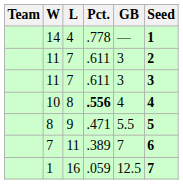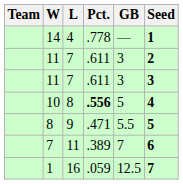 <table class=wikitable>
 <tr>
 <th>Team</th>
 <th>W</th>
 <th>L</th>
 <th>Pct.</th>
 <th>GB</th>
 <th>Seed</th>
 </tr>
 <tr bgcolor=ccffcc>
 <td></td>
 <td>14</td>
 <td>4</td>
 <td>.778</td>
 <td>—</td>
 <td><strong>1</strong></td>
 </tr>
 <tr bgcolor=ccffcc>
 <td></td>
 <td>11</td>
 <td>7</td>
 <td>.611</td>
 <td>3</td>
 <td><strong>2</strong></td>
 </tr>
 <tr bgcolor=ccffcc>
 <td></td>
 <td>11</td>
 <td>7</td>
 <td>.611</td>
 <td>3</td>
 <td><strong>3</strong></td>
 </tr>
 <tr bgcolor=ccffcc>
 <td></td>
 <td>10</td>
 <td>8</td>
 <td><strong>.556</strong></td>
-<td>4</td>
+<td>5</td>
 <td><strong>4</strong></td>
 </tr>
 <tr bgcolor=ccffcc>
 <td></td>
 <td>8</td>
 <td>9</td>
 <td>.471</td>
 <td>5.5</td>
 <td><strong>5</strong></td>
 </tr>
 <tr bgcolor=ccffcc>
 <td></td>
 <td>7</td>
 <td>11</td>
 <td>.389</td>
 <td>7</td>
 <td><strong>6</strong></td>
 </tr>
 <tr bgcolor=ccffcc>
 <td></td>
 <td>1</td>
 <td>16</td>
 <td>.059</td>
 <td>12.5</td>
 <td><strong>7</strong></td>
 </tr>
 </table>
